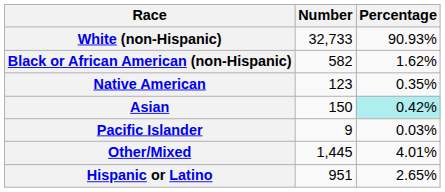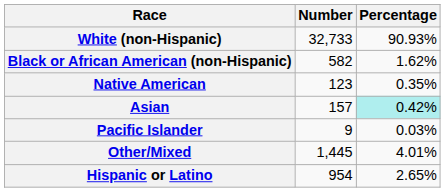 <table class="wikitable" style="text-align:right">
 <tr>
 <th scope="col">Race</th>
 <th scope="col">Number</th>
 <th scope="col">Percentage</th>
 </tr>
 <tr>
 <th scope="row"><a href='#'>White</a> (non-Hispanic)</th>
 <td>32,733</td>
 <td>90.93%</td>
 </tr>
 <tr>
 <th scope="row"><a href='#'>Black or African American</a> (non-Hispanic)</th>
 <td>582</td>
 <td>1.62%</td>
 </tr>
 <tr>
 <th scope="row"><a href='#'>Native American</a></th>
 <td>123</td>
 <td>0.35%</td>
 </tr>
 <tr>
 <th scope="row"><a href='#'>Asian</a></th>
-<td>150</td>
+<td>157</td>
 <td style="background: paleturquoise;">0.42%</td>
 </tr>
 <tr>
 <th scope="row"><a href='#'>Pacific Islander</a></th>
 <td>9</td>
 <td>0.03%</td>
 </tr>
 <tr>
 <th scope="row"><a href='#'>Other/Mixed</a></th>
 <td>1,445</td>
 <td>4.01%</td>
 </tr>
 <tr>
 <th scope="row"><a href='#'>Hispanic</a> or <a href='#'>Latino</a></th>
-<td>951</td>
+<td>954</td>
 <td>2.65%</td>
 </tr>
 </table>
